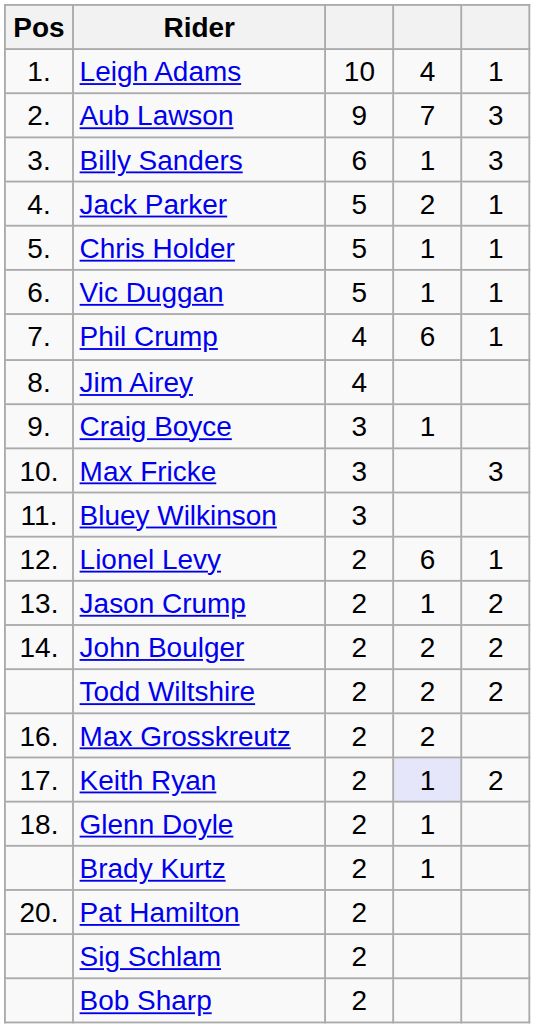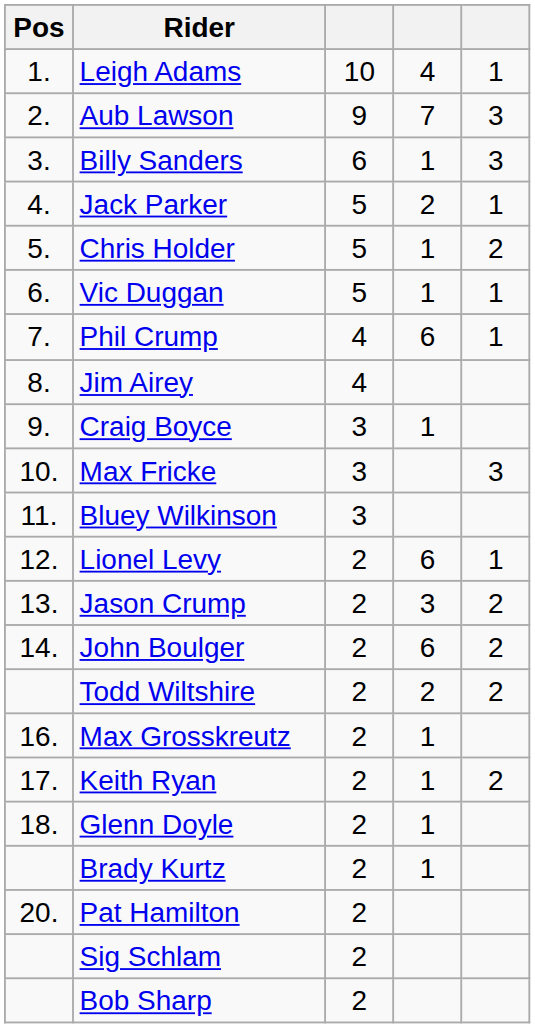 <table class="wikitable" style="font-size: 95%">
 <tr>
 <th width=30px>Pos</th>
 <th width=130px>Rider</th>
 <th width=30px ></th>
 <th width=30px ></th>
 <th width=30px ></th>
 </tr>
 <tr align=center>
 <td>1.</td>
 <td align=left><a href='#'>Leigh Adams</a></td>
 <td>10</td>
 <td>4</td>
 <td>1</td>
 </tr>
 <tr align=center>
 <td>2.</td>
 <td align=left><a href='#'>Aub Lawson</a></td>
 <td>9</td>
 <td>7</td>
 <td>3</td>
 </tr>
 <tr align=center>
 <td>3.</td>
 <td align=left><a href='#'>Billy Sanders</a></td>
 <td>6</td>
 <td>1</td>
 <td>3</td>
 </tr>
 <tr align=center>
 <td>4.</td>
 <td align=left><a href='#'>Jack Parker</a></td>
 <td>5</td>
 <td>2</td>
 <td>1</td>
 </tr>
 <tr align=center>
 <td>5.</td>
 <td align=left><a href='#'>Chris Holder</a></td>
 <td>5</td>
 <td>1</td>
-<td>1</td>
+<td>2</td>
 </tr>
 <tr align=center>
 <td>6.</td>
 <td align=left><a href='#'>Vic Duggan</a></td>
 <td>5</td>
 <td>1</td>
 <td>1</td>
 </tr>
 <tr align=center>
 <td>7.</td>
 <td align=left><a href='#'>Phil Crump</a></td>
 <td>4</td>
 <td>6</td>
 <td>1</td>
 </tr>
 <tr align=center>
 <td>8.</td>
 <td align=left><a href='#'>Jim Airey</a></td>
 <td>4</td>
 <td></td>
 <td></td>
 </tr>
 <tr align=center>
 <td>9.</td>
 <td align=left><a href='#'>Craig Boyce</a></td>
 <td>3</td>
 <td>1</td>
 <td></td>
 </tr>
 <tr align=center>
 <td>10.</td>
 <td align=left><a href='#'>Max Fricke</a></td>
 <td>3</td>
 <td></td>
 <td>3</td>
 </tr>
 <tr align=center>
 <td>11.</td>
 <td align=left><a href='#'>Bluey Wilkinson</a></td>
 <td>3</td>
 <td></td>
 <td></td>
 </tr>
 <tr align=center>
 <td>12.</td>
 <td align=left><a href='#'>Lionel Levy</a></td>
 <td>2</td>
 <td>6</td>
 <td>1</td>
 </tr>
 <tr align=center>
 <td>13.</td>
 <td align=left><a href='#'>Jason Crump</a></td>
 <td>2</td>
-<td>1</td>
+<td>3</td>
 <td>2</td>
 </tr>
 <tr align=center>
 <td>14.</td>
 <td align=left><a href='#'>John Boulger</a></td>
 <td>2</td>
-<td>2</td>
+<td>6</td>
 <td>2</td>
 </tr>
 <tr align=center>
 <td></td>
 <td align=left><a href='#'>Todd Wiltshire</a></td>
 <td>2</td>
 <td>2</td>
 <td>2</td>
 </tr>
 <tr align=center>
 <td>16.</td>
 <td align=left><a href='#'>Max Grosskreutz</a></td>
 <td>2</td>
-<td>2</td>
+<td>1</td>
 <td></td>
 </tr>
 <tr align=center>
 <td>17.</td>
 <td align=left><a href='#'>Keith Ryan</a></td>
 <td>2</td>
-<td style="background: lavender;">1</td>
+<td>1</td>
 <td>2</td>
 </tr>
 <tr align=center>
 <td>18.</td>
 <td align=left><a href='#'>Glenn Doyle</a></td>
 <td>2</td>
 <td>1</td>
 <td></td>
 </tr>
 <tr align=center>
 <td></td>
 <td align=left><a href='#'>Brady Kurtz</a></td>
 <td>2</td>
 <td>1</td>
 <td></td>
 </tr>
 <tr align=center>
 <td>20.</td>
 <td align=left><a href='#'>Pat Hamilton</a></td>
 <td>2</td>
 <td></td>
 <td></td>
 </tr>
 <tr align=center>
 <td></td>
 <td align=left><a href='#'>Sig Schlam</a></td>
 <td>2</td>
 <td></td>
 <td></td>
 </tr>
 <tr align=center>
 <td></td>
 <td align=left><a href='#'>Bob Sharp</a></td>
 <td>2</td>
 <td></td>
 <td></td>
 </tr>
 </table>
